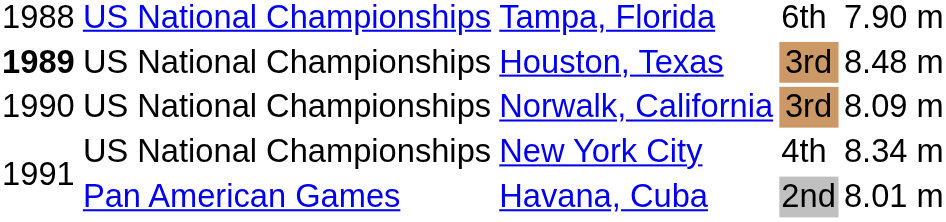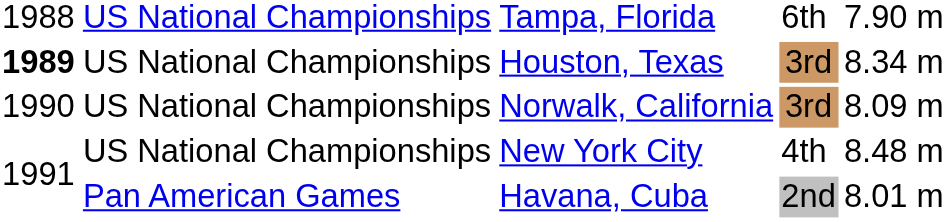 <table>
 <tr>
 <td>1988</td>
 <td><a href='#'>US National Championships</a></td>
 <td><a href='#'>Tampa, Florida</a></td>
 <td>6th</td>
 <td>7.90 m</td>
 </tr>
 <tr>
 <td><strong>1989</strong></td>
 <td>US National Championships</td>
 <td><a href='#'>Houston, Texas</a></td>
 <td bgcolor="cc9966" align="center">3rd</td>
-<td>8.48 m</td>
+<td>8.34 m</td>
 </tr>
 <tr>
 <td>1990</td>
 <td>US National Championships</td>
 <td><a href='#'>Norwalk, California</a></td>
 <td bgcolor="cc9966" align="center">3rd</td>
 <td>8.09 m</td>
 </tr>
 <tr>
 <td rowspan=2>1991</td>
 <td>US National Championships</td>
 <td><a href='#'>New York City</a></td>
 <td>4th</td>
-<td>8.34 m</td>
+<td>8.48 m</td>
 </tr>
 <tr>
 <td><a href='#'>Pan American Games</a></td>
 <td><a href='#'>Havana, Cuba</a></td>
 <td bgcolor="silver">2nd</td>
 <td>8.01 m</td>
 </tr>
 </table>
